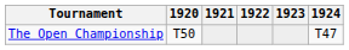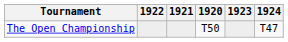 <table class="wikitable" style="font-size:95%;text-align:center;">
 <tr>
 <th>Tournament</th>
+<th>1922</th>
+<th>1921</th>
 <th>1920</th>
-<th>1921</th>
-<th>1922</th>
 <th>1923</th>
 <th>1924</th>
 </tr>
 <tr>
 <td align="left"><a href='#'>The Open Championship</a></td>
-<td>T50</td>
 <td style="background:#eee;"></td>
 <td style="background:#eee;"></td>
+<td>T50</td>
 <td style="background:#eee;"></td>
 <td>T47</td>
 </tr>
 </table>
